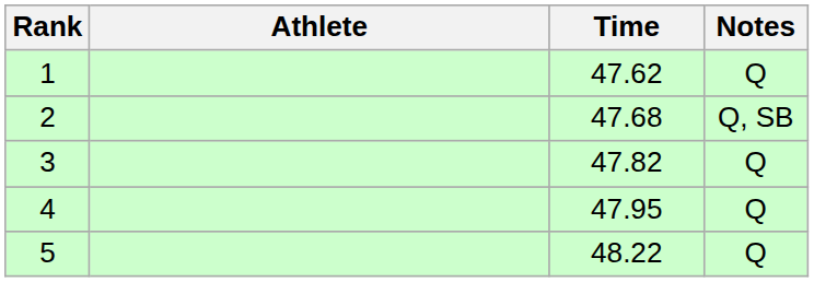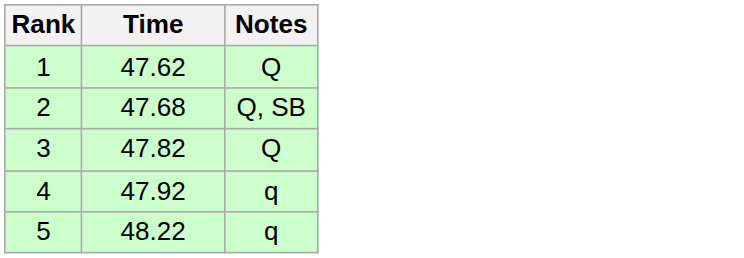 <table class="wikitable" style="text-align:center;">
 <tr>
 <th width=40>Rank</th>
-<th width=250>Athlete</th>
 <th width=80>Time</th>
 <th width=50>Notes</th>
 </tr>
 <tr style="background:#ccffcc;">
 <td>1</td>
-<td align=left></td>
 <td>47.62</td>
 <td>Q</td>
 </tr>
 <tr style="background:#ccffcc;">
 <td>2</td>
-<td align=left></td>
 <td>47.68</td>
 <td>Q, SB</td>
 </tr>
 <tr style="background:#ccffcc;">
 <td>3</td>
-<td align=left></td>
 <td>47.82</td>
 <td>Q</td>
 </tr>
 <tr style="background:#ccffcc;">
 <td>4</td>
-<td align=left></td>
-<td>47.95</td>
-<td>Q</td>
+<td>47.92</td>
+<td>q</td>
 </tr>
 <tr style="background:#ccffcc;">
 <td>5</td>
-<td align=left></td>
 <td>48.22</td>
-<td>Q</td>
+<td>q</td>
 </tr>
 </table>
